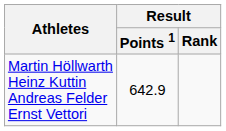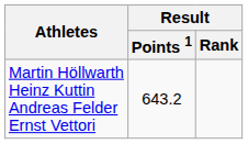 <table class="wikitable" border="1" style="font-size:90%">
 <tr>
 <th rowspan=2>Athletes</th>
 <th colspan=2>Result</th>
 </tr>
 <tr>
 <th>Points <sup>1</sup></th>
 <th>Rank</th>
 </tr>
 <tr>
 <td><a href='#'>Martin Höllwarth</a><br><a href='#'>Heinz Kuttin</a><br><a href='#'>Andreas Felder</a><br><a href='#'>Ernst Vettori</a></td>
-<td align=center>642.9</td>
+<td align=center>643.2</td>
 <td align=center></td>
 </tr>
 </table>
